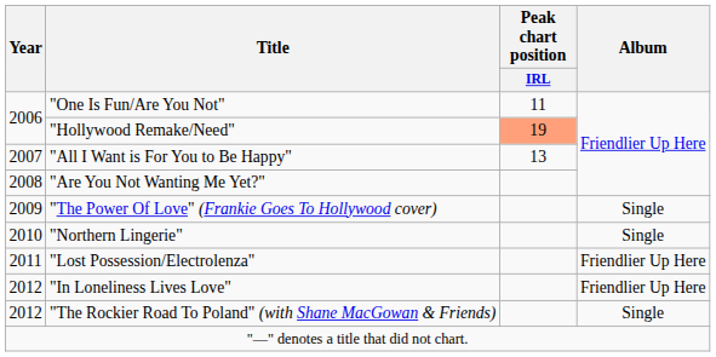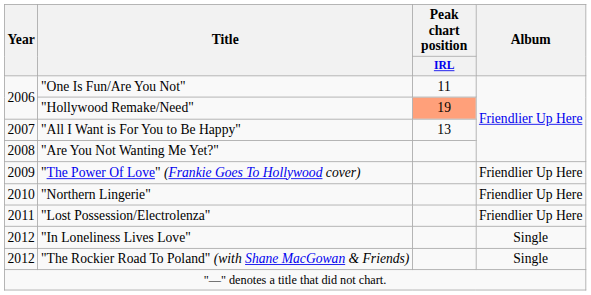 <table class="wikitable" style="text-align:center;">
 <tr>
 <th rowspan=2>Year</th>
 <th rowspan=2>Title</th>
 <th>Peak chart position</th>
 <th rowspan="2">Album</th>
 </tr>
 <tr>
 <th style="width:5em;font-size:85%"><a href='#'>IRL</a><br></th>
 </tr>
 <tr>
 <td rowspan="2">2006</td>
 <td style="text-align:left;">"One Is Fun/Are You Not"</td>
 <td>11</td>
 <td rowspan="4"><a href='#'>Friendlier Up Here</a></td>
 </tr>
 <tr>
 <td style="text-align:left;">"Hollywood Remake/Need"</td>
 <td style="background: lightsalmon;">19</td>
 </tr>
 <tr>
 <td>2007</td>
 <td style="text-align:left;">"All I Want is For You to Be Happy"</td>
 <td>13</td>
 </tr>
 <tr>
 <td>2008</td>
 <td style="text-align:left;">"Are You Not Wanting Me Yet?"</td>
 <td></td>
 </tr>
 <tr>
 <td>2009</td>
 <td style="text-align:left;">"<a href='#'>The Power Of Love</a>" <em>(<a href='#'>Frankie Goes To Hollywood</a> cover)</em></td>
 <td></td>
-<td>Single</td>
+<td>Friendlier Up Here</td>
 </tr>
 <tr>
 <td>2010</td>
 <td style="text-align:left;">"Northern Lingerie"</td>
 <td></td>
-<td>Single</td>
+<td>Friendlier Up Here</td>
 </tr>
 <tr>
 <td>2011</td>
 <td style="text-align:left;">"Lost Possession/Electrolenza"</td>
 <td></td>
 <td>Friendlier Up Here</td>
 </tr>
 <tr>
 <td>2012</td>
 <td style="text-align:left;">"In Loneliness Lives Love"</td>
 <td></td>
-<td>Friendlier Up Here</td>
+<td>Single</td>
 </tr>
 <tr>
 <td>2012</td>
 <td style="text-align:left;">"The Rockier Road To Poland" <em>(with <a href='#'>Shane MacGowan</a> & Friends)</em></td>
 <td></td>
 <td>Single</td>
 </tr>
 <tr>
 <td colspan="4" style="font-size:90%">"—" denotes a title that did not chart.</td>
 </tr>
 </table>
